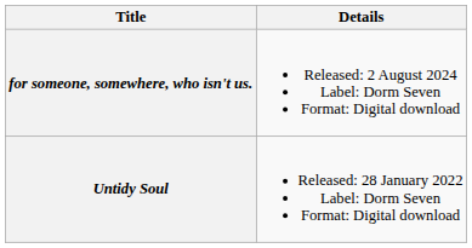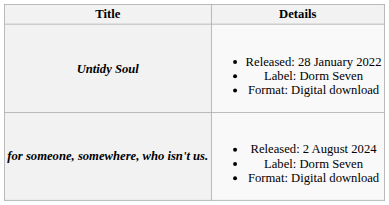 <table class="wikitable plainrowheaders" style="text-align:center;">
 <tr>
 <th scope="col">Title</th>
 <th scope="col">Details</th>
 </tr>
 <tr>
+<th scope="row"><em>Untidy Soul</em></th>
+<td><br><ul><li>Released: 28 January 2022</li><li>Label: Dorm Seven</li><li>Format: Digital download</li></ul></td>
+</tr>
+<tr>
 <th><em>for someone, somewhere, who isn't us.</em></th>
 <td><br><ul><li>Released: 2 August 2024</li><li>Label: Dorm Seven</li><li>Format: Digital download</li></ul></td>
 </tr>
-<tr>
-<th scope="row"><em>Untidy Soul</em></th>
-<td><br><ul><li>Released: 28 January 2022</li><li>Label: Dorm Seven</li><li>Format: Digital download</li></ul></td>
-</tr>
 </table>
